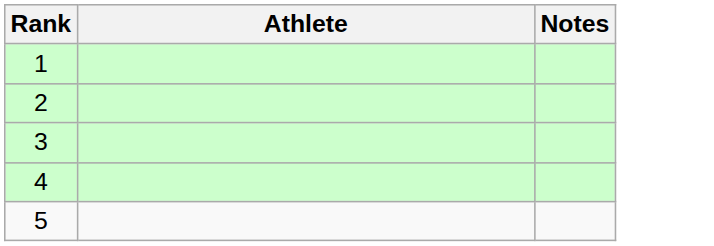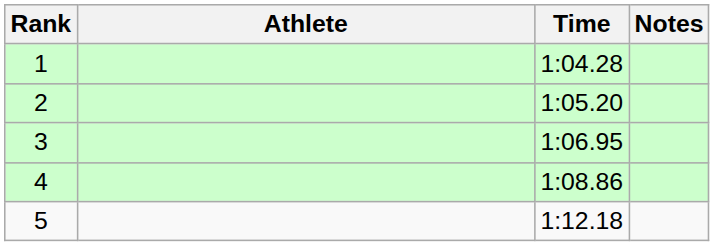 <table class="wikitable" style="text-align:center">
 <tr>
 <th>Rank</th>
 <th Style="width:18em">Athlete</th>
+<th>Time</th>
 <th>Notes</th>
 </tr>
 <tr style="background:#cfc">
 <td>1</td>
 <td style="text-align:left"></td>
+<td>1:04.28</td>
 <td></td>
 </tr>
 <tr style="background:#cfc">
 <td>2</td>
 <td style="text-align:left"></td>
+<td>1:05.20</td>
 <td></td>
 </tr>
 <tr style="background:#cfc">
 <td>3</td>
 <td style="text-align:left"></td>
+<td>1:06.95</td>
 <td></td>
 </tr>
 <tr style="background:#cfc">
 <td>4</td>
 <td style="text-align:left"></td>
+<td>1:08.86</td>
 <td></td>
 </tr>
 <tr>
 <td>5</td>
 <td style="text-align:left"></td>
+<td>1:12.18</td>
 <td></td>
 </tr>
 </table>
